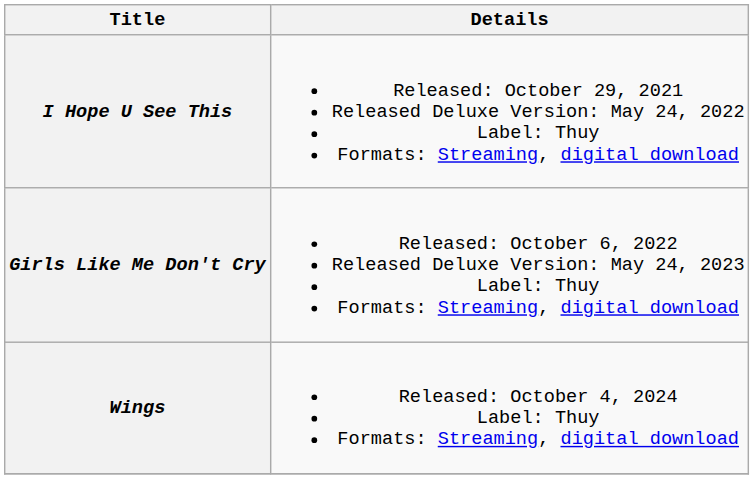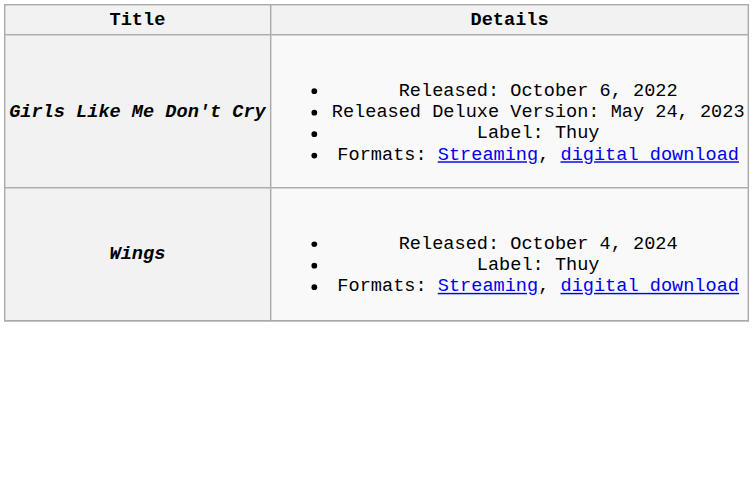 <table class="wikitable plainrowheaders" style="text-align:center;">
 <tr>
 <th scope="col">Title</th>
 <th scope="col">Details</th>
-</tr>
-<tr>
-<th scope="row"><em>I Hope U See This</em></th>
-<td><br><ul><li>Released: October 29, 2021</li><li>Released Deluxe Version: May 24, 2022</li><li>Label: Thuy</li><li>Formats: <a href='#'>Streaming</a>, <a href='#'>digital download</a></li></ul></td>
 </tr>
 <tr>
 <th scope="row"><em>Girls Like Me Don't Cry</em></th>
 <td><br><ul><li>Released: October 6, 2022</li><li>Released Deluxe Version: May 24, 2023</li><li>Label: Thuy</li><li>Formats: <a href='#'>Streaming</a>, <a href='#'>digital download</a></li></ul></td>
 </tr>
 <tr>
 <th scope="row"><em>Wings</em></th>
 <td><br><ul><li>Released: October 4, 2024</li><li>Label: Thuy</li><li>Formats: <a href='#'>Streaming</a>, <a href='#'>digital download</a></li></ul></td>
 </tr>
 <tr>
 </tr>
 </table>
